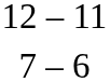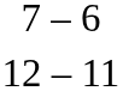 <table style="text-align:center">
 <tr>
 <th width=200></th>
 <th width=100></th>
 <th width=200></th>
 </tr>
 <tr>
 <td align=right><strong></strong></td>
-<td>12 – 11</td>
+<td>7 – 6</td>
 <td align=left></td>
 </tr>
 <tr>
 <td align=right><strong></strong></td>
-<td>7 – 6</td>
+<td>12 – 11</td>
 <td align=left></td>
 </tr>
 </table>
